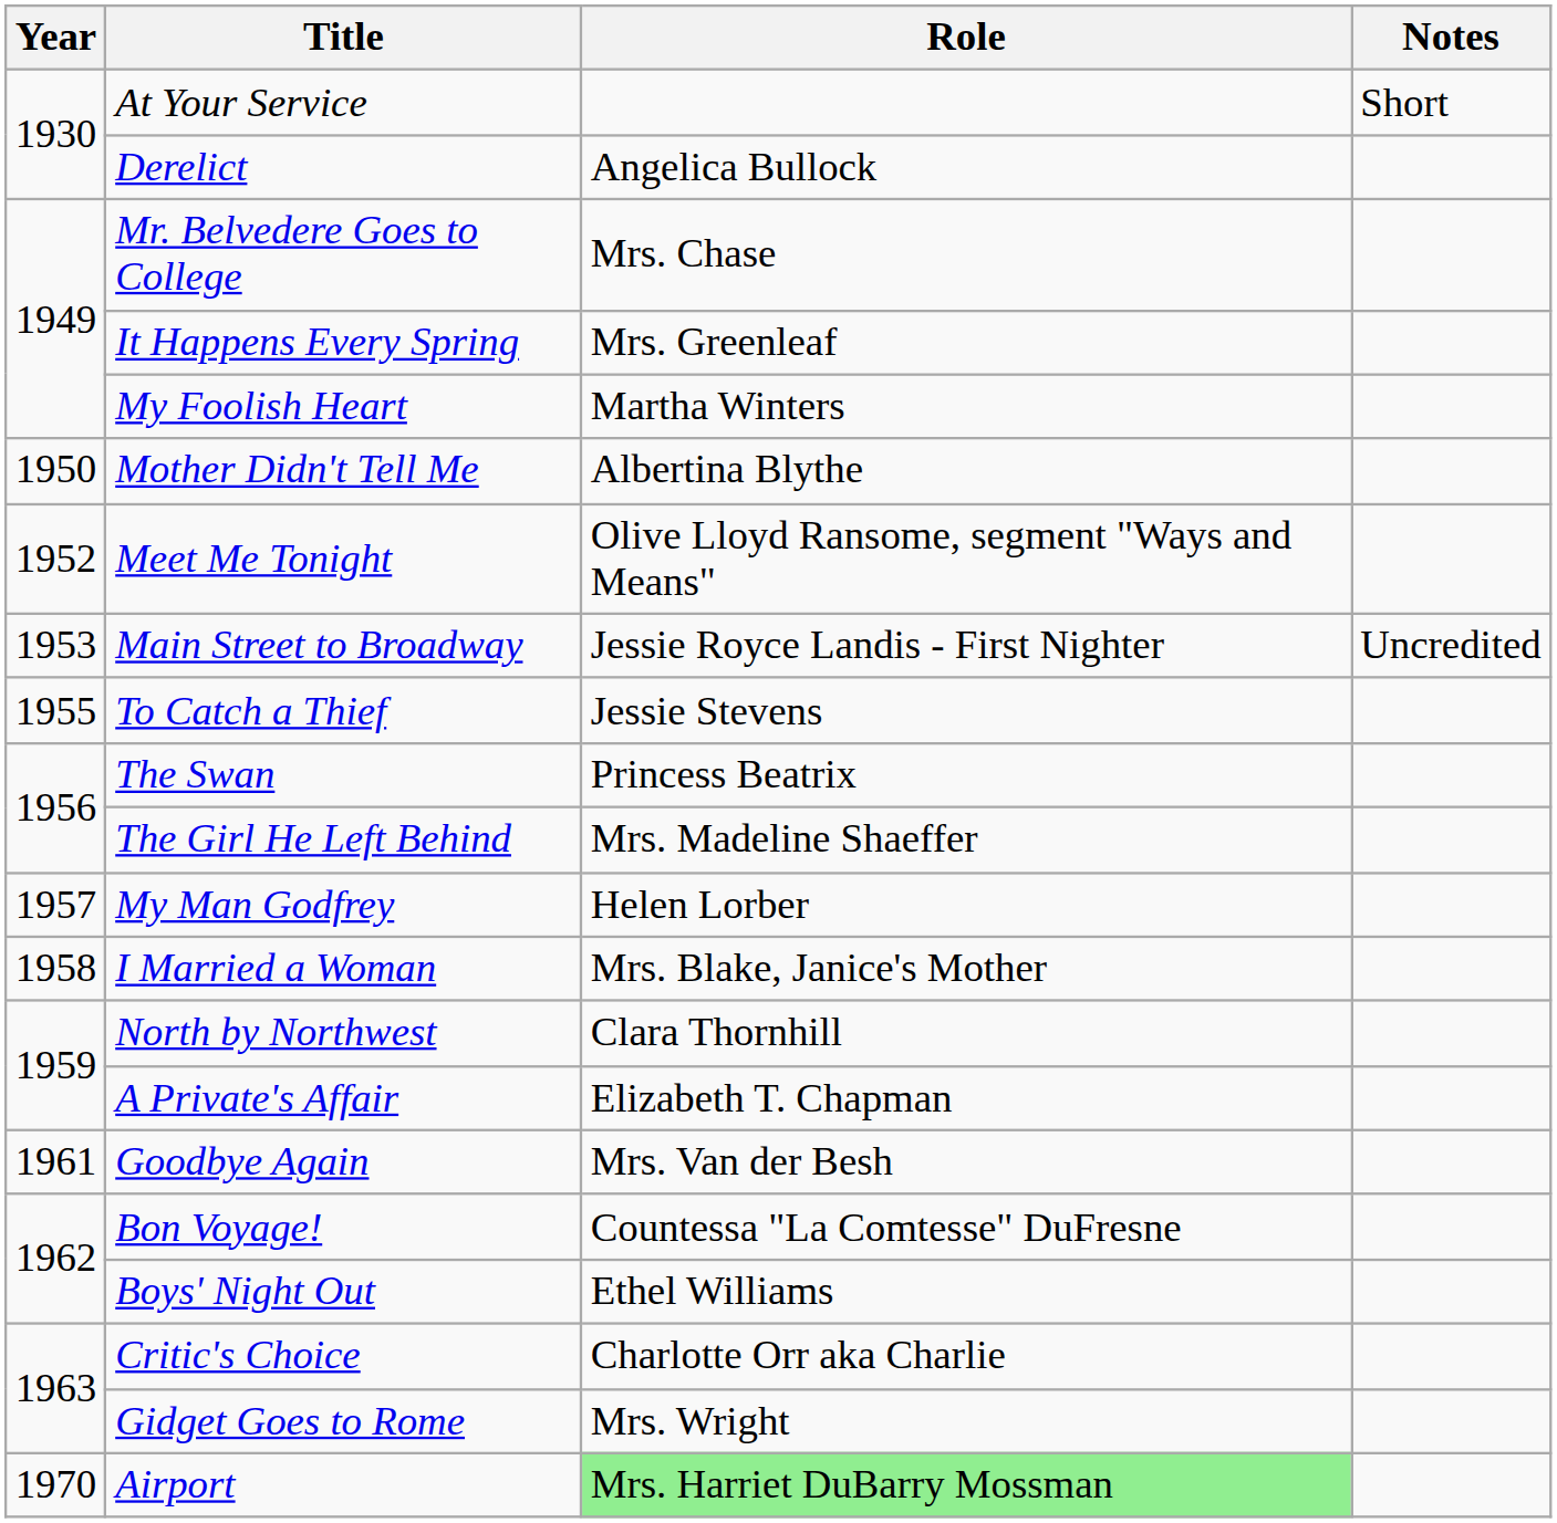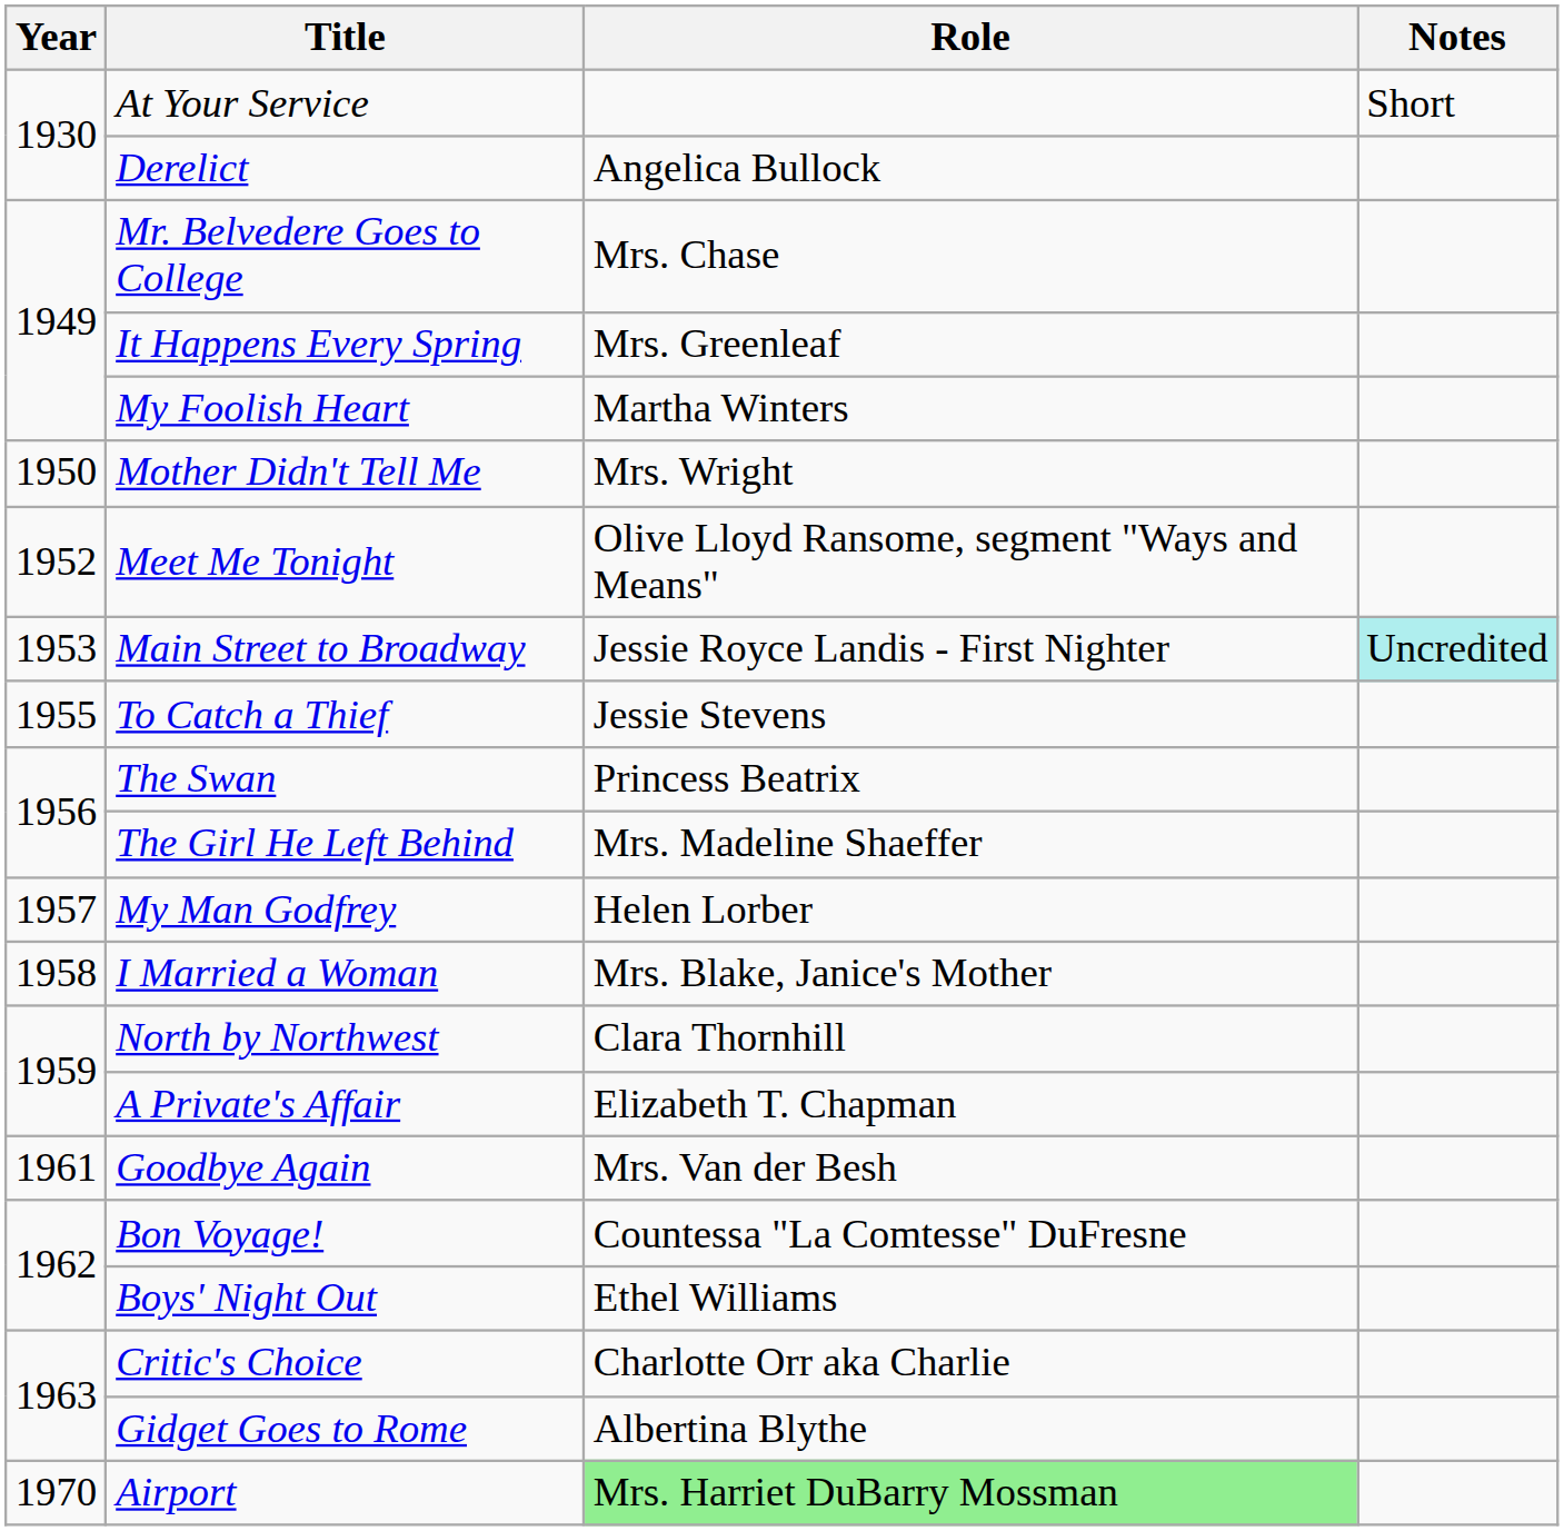 <table class="wikitable sortable">
 <tr>
 <th>Year</th>
 <th>Title</th>
 <th>Role</th>
 <th class="unsortable">Notes</th>
 </tr>
 <tr>
 <td rowspan=2>1930</td>
 <td><em>At Your Service</em></td>
 <td></td>
 <td>Short</td>
 </tr>
 <tr>
 <td><em><a href='#'>Derelict</a></em></td>
 <td>Angelica Bullock</td>
 <td></td>
 </tr>
 <tr>
 <td rowspan=3>1949</td>
 <td><em><a href='#'>Mr. Belvedere Goes to College</a></em></td>
 <td>Mrs. Chase</td>
 <td></td>
 </tr>
 <tr>
 <td><em><a href='#'>It Happens Every Spring</a></em></td>
 <td>Mrs. Greenleaf</td>
 <td></td>
 </tr>
 <tr>
 <td><em><a href='#'>My Foolish Heart</a></em></td>
 <td>Martha Winters</td>
 <td></td>
 </tr>
 <tr>
 <td>1950</td>
 <td><em><a href='#'>Mother Didn't Tell Me</a></em></td>
-<td>Albertina Blythe</td>
+<td>Mrs. Wright</td>
 <td></td>
 </tr>
 <tr>
 <td>1952</td>
 <td><em><a href='#'>Meet Me Tonight</a></em></td>
 <td>Olive Lloyd Ransome, segment "Ways and Means"</td>
 <td></td>
 </tr>
 <tr>
 <td>1953</td>
 <td><em><a href='#'>Main Street to Broadway</a></em></td>
 <td>Jessie Royce Landis - First Nighter</td>
-<td>Uncredited</td>
+<td style="background: paleturquoise;">Uncredited</td>
 </tr>
 <tr>
 <td>1955</td>
 <td><em><a href='#'>To Catch a Thief</a></em></td>
 <td>Jessie Stevens</td>
 <td></td>
 </tr>
 <tr>
 <td rowspan=2>1956</td>
 <td><em><a href='#'>The Swan</a></em></td>
 <td>Princess Beatrix</td>
 <td></td>
 </tr>
 <tr>
 <td><em><a href='#'>The Girl He Left Behind</a></em></td>
 <td>Mrs. Madeline Shaeffer</td>
 <td></td>
 </tr>
 <tr>
 <td>1957</td>
 <td><em><a href='#'>My Man Godfrey</a></em></td>
 <td>Helen Lorber</td>
 <td></td>
 </tr>
 <tr>
 <td>1958</td>
 <td><em><a href='#'>I Married a Woman</a></em></td>
 <td>Mrs. Blake, Janice's Mother</td>
 <td></td>
 </tr>
 <tr>
 <td rowspan=2>1959</td>
 <td><em><a href='#'>North by Northwest</a></em></td>
 <td>Clara Thornhill</td>
 <td></td>
 </tr>
 <tr>
 <td><em><a href='#'>A Private's Affair</a></em></td>
 <td>Elizabeth T. Chapman</td>
 <td></td>
 </tr>
 <tr>
 <td>1961</td>
 <td><em><a href='#'>Goodbye Again</a></em></td>
 <td>Mrs. Van der Besh</td>
 <td></td>
 </tr>
 <tr>
 <td rowspan=2>1962</td>
 <td><em><a href='#'>Bon Voyage!</a></em></td>
 <td>Countessa "La Comtesse" DuFresne</td>
 <td></td>
 </tr>
 <tr>
 <td><em><a href='#'>Boys' Night Out</a></em></td>
 <td>Ethel Williams</td>
 <td></td>
 </tr>
 <tr>
 <td rowspan=2>1963</td>
 <td><em><a href='#'>Critic's Choice</a></em></td>
 <td>Charlotte Orr aka Charlie</td>
 <td></td>
 </tr>
 <tr>
 <td><em><a href='#'>Gidget Goes to Rome</a></em></td>
-<td>Mrs. Wright</td>
+<td>Albertina Blythe</td>
 <td></td>
 </tr>
 <tr>
 <td>1970</td>
 <td><em><a href='#'>Airport</a></em></td>
 <td style="background: lightgreen;">Mrs. Harriet DuBarry Mossman</td>
 <td></td>
 </tr>
 </table>
